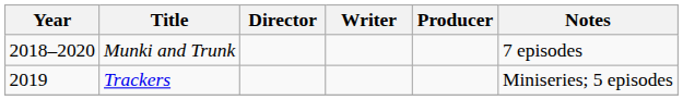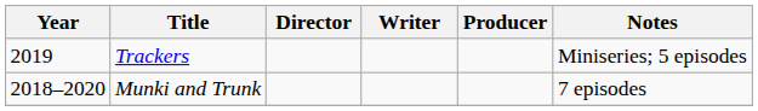 <table class="wikitable sortable">
 <tr>
 <th>Year</th>
 <th>Title</th>
 <th width="65">Director</th>
 <th width="65">Writer</th>
 <th width="65">Producer</th>
 <th>Notes</th>
 </tr>
 <tr>
+<td>2019</td>
+<td><em><a href='#'>Trackers</a></em></td>
+<td></td>
+<td></td>
+<td></td>
+<td>Miniseries; 5 episodes</td>
+</tr>
+<tr>
 <td>2018–2020</td>
 <td><em>Munki and Trunk</em></td>
 <td></td>
 <td></td>
 <td></td>
 <td>7 episodes</td>
 </tr>
 <tr>
-<td>2019</td>
-<td><em><a href='#'>Trackers</a></em></td>
-<td></td>
-<td></td>
-<td></td>
-<td>Miniseries; 5 episodes</td>
-</tr>
-<tr>
 </tr>
 </table>
